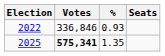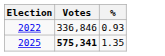 <table class="wikitable" style="text-align:center">
 <tr>
 <th>Election</th>
 <th>Votes</th>
 <th>%</th>
-<th>Seats</th>
 </tr>
 <tr>
 <td><a href='#'>2022</a></td>
 <td>336,846</td>
 <td>0.93</td>
-<td></td>
 </tr>
 <tr>
 <td><a href='#'>2025</a></td>
 <td><strong>575,341</strong></td>
 <td>1.35</td>
-<td></td>
 </tr>
 </table>
